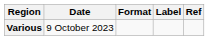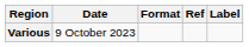 <table class="wikitable plainrowheaders">
 <tr>
 <th scope="col">Region</th>
 <th scope="col">Date</th>
 <th scope="col">Format</th>
+<th scope="col">Ref</th>
 <th scope="col">Label</th>
-<th scope="col">Ref</th>
 </tr>
 <tr>
 <th scope="row">Various</th>
 <td>9 October 2023</td>
 <td></td>
 <td></td>
 <td></td>
 </tr>
 </table>
